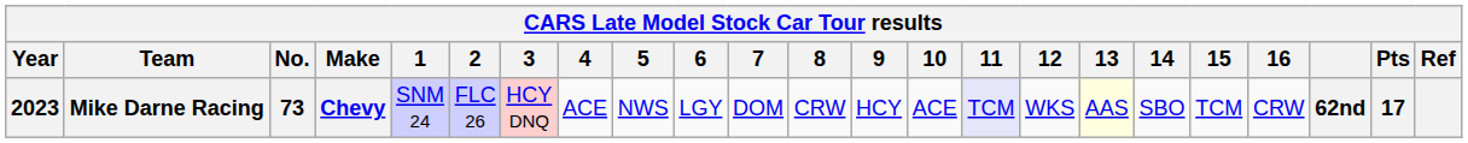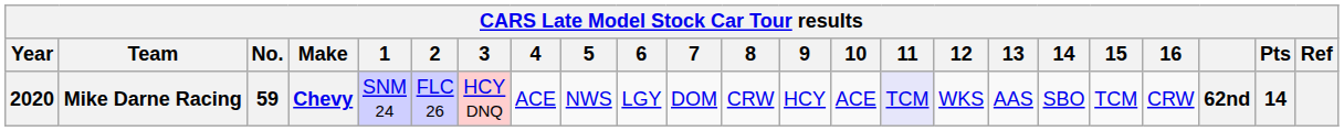 <table class="wikitable" style="text-align:center; font-size:75%">
 <tr>
 <th colspan=23><a href='#'>CARS Late Model Stock Car Tour</a> results</th>
 </tr>
 <tr>
 <th>Year</th>
 <th>Team</th>
 <th>No.</th>
 <th>Make</th>
 <th>1</th>
 <th>2</th>
 <th>3</th>
 <th>4</th>
 <th>5</th>
 <th>6</th>
 <th>7</th>
 <th>8</th>
 <th>9</th>
 <th>10</th>
 <th>11</th>
 <th>12</th>
 <th>13</th>
 <th>14</th>
 <th>15</th>
 <th>16</th>
 <th></th>
 <th>Pts</th>
 <th>Ref</th>
 </tr>
 <tr>
-<th>2023</th>
+<th>2020</th>
 <th>Mike Darne Racing</th>
-<th>73</th>
+<th>59</th>
 <th><a href='#'>Chevy</a></th>
 <td style="background:#CFCFFF;"><a href='#'>SNM</a><br><small>24</small></td>
 <td style="background:#CFCFFF;"><a href='#'>FLC</a><br><small>26</small></td>
 <td style="background:#FFCFCF;"><a href='#'>HCY</a><br><small>DNQ</small></td>
 <td><a href='#'>ACE</a></td>
 <td><a href='#'>NWS</a></td>
 <td><a href='#'>LGY</a></td>
 <td><a href='#'>DOM</a></td>
 <td><a href='#'>CRW</a></td>
 <td><a href='#'>HCY</a></td>
 <td><a href='#'>ACE</a></td>
 <td style="background: lavender;"><a href='#'>TCM</a></td>
 <td><a href='#'>WKS</a></td>
-<td style="background: lightyellow;"><a href='#'>AAS</a></td>
+<td><a href='#'>AAS</a></td>
 <td><a href='#'>SBO</a></td>
 <td><a href='#'>TCM</a></td>
 <td><a href='#'>CRW</a></td>
 <th>62nd</th>
-<th>17</th>
+<th>14</th>
 <th></th>
 </tr>
 </table>
